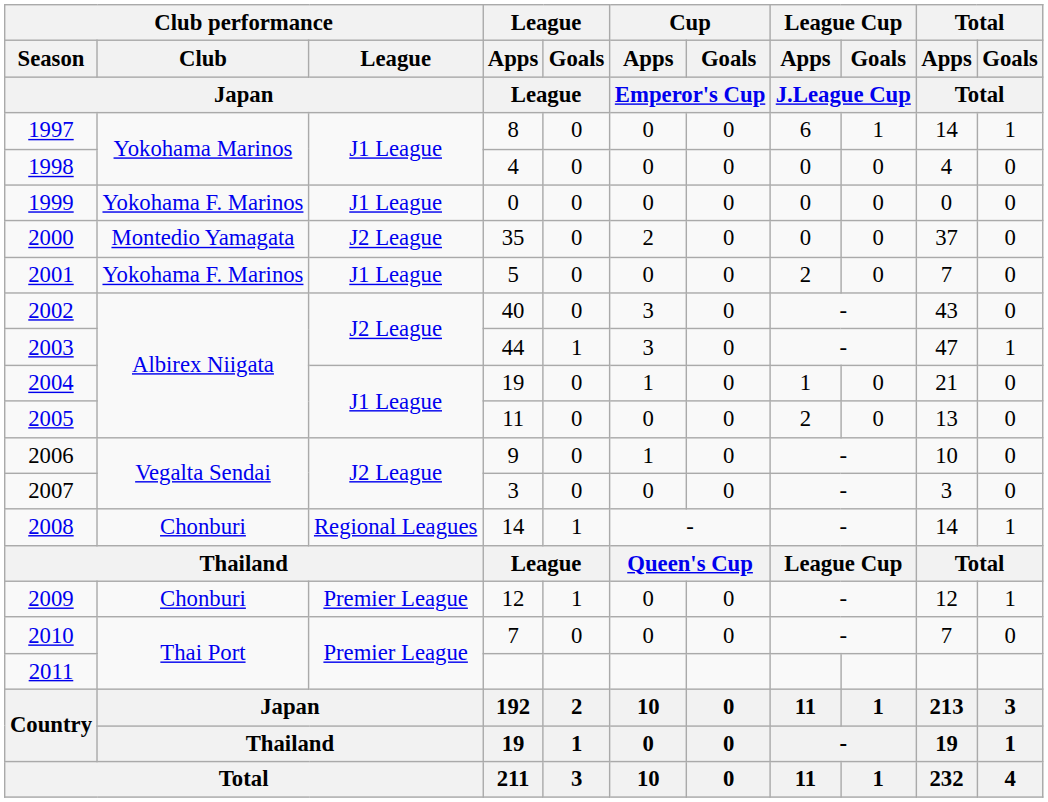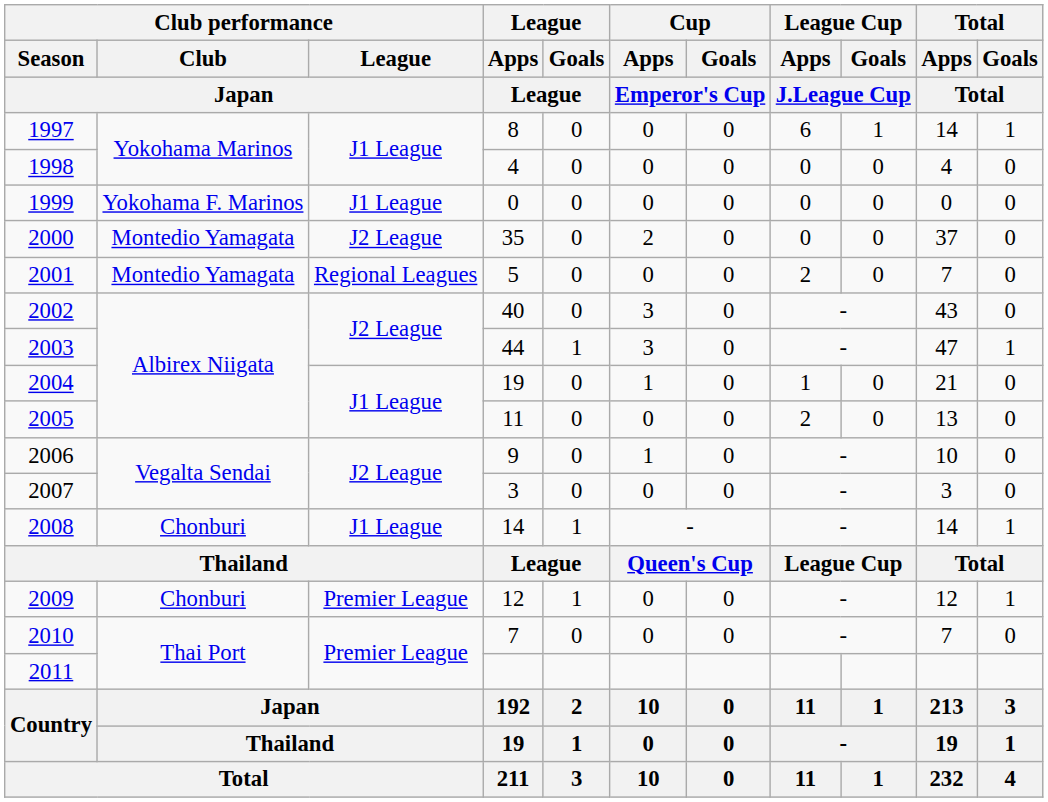 <table class="wikitable" style="text-align:center;">
 <tr>
 <th colspan=3>Club performance</th>
 <th colspan=2>League</th>
 <th colspan=2>Cup</th>
 <th colspan=2>League Cup</th>
 <th colspan=2>Total</th>
 </tr>
 <tr>
 <th>Season</th>
 <th>Club</th>
 <th>League</th>
 <th>Apps</th>
 <th>Goals</th>
 <th>Apps</th>
 <th>Goals</th>
 <th>Apps</th>
 <th>Goals</th>
 <th>Apps</th>
 <th>Goals</th>
 </tr>
 <tr>
 <th colspan=3>Japan</th>
 <th colspan=2>League</th>
 <th colspan=2><a href='#'>Emperor's Cup</a></th>
 <th colspan=2><a href='#'>J.League Cup</a></th>
 <th colspan=2>Total</th>
 </tr>
 <tr>
 <td><a href='#'>1997</a></td>
 <td rowspan="2"><a href='#'>Yokohama Marinos</a></td>
 <td rowspan="2"><a href='#'>J1 League</a></td>
 <td>8</td>
 <td>0</td>
 <td>0</td>
 <td>0</td>
 <td>6</td>
 <td>1</td>
 <td>14</td>
 <td>1</td>
 </tr>
 <tr>
 <td><a href='#'>1998</a></td>
 <td>4</td>
 <td>0</td>
 <td>0</td>
 <td>0</td>
 <td>0</td>
 <td>0</td>
 <td>4</td>
 <td>0</td>
 </tr>
 <tr>
 <td><a href='#'>1999</a></td>
 <td><a href='#'>Yokohama F. Marinos</a></td>
 <td><a href='#'>J1 League</a></td>
 <td>0</td>
 <td>0</td>
 <td>0</td>
 <td>0</td>
 <td>0</td>
 <td>0</td>
 <td>0</td>
 <td>0</td>
 </tr>
 <tr>
 <td><a href='#'>2000</a></td>
 <td><a href='#'>Montedio Yamagata</a></td>
 <td><a href='#'>J2 League</a></td>
 <td>35</td>
 <td>0</td>
 <td>2</td>
 <td>0</td>
 <td>0</td>
 <td>0</td>
 <td>37</td>
 <td>0</td>
 </tr>
 <tr>
 <td><a href='#'>2001</a></td>
-<td><a href='#'>Yokohama F. Marinos</a></td>
-<td><a href='#'>J1 League</a></td>
+<td><a href='#'>Montedio Yamagata</a></td>
+<td><a href='#'>Regional Leagues</a></td>
 <td>5</td>
 <td>0</td>
 <td>0</td>
 <td>0</td>
 <td>2</td>
 <td>0</td>
 <td>7</td>
 <td>0</td>
 </tr>
 <tr>
 <td><a href='#'>2002</a></td>
 <td rowspan="4"><a href='#'>Albirex Niigata</a></td>
 <td rowspan="2"><a href='#'>J2 League</a></td>
 <td>40</td>
 <td>0</td>
 <td>3</td>
 <td>0</td>
 <td colspan="2">-</td>
 <td>43</td>
 <td>0</td>
 </tr>
 <tr>
 <td><a href='#'>2003</a></td>
 <td>44</td>
 <td>1</td>
 <td>3</td>
 <td>0</td>
 <td colspan="2">-</td>
 <td>47</td>
 <td>1</td>
 </tr>
 <tr>
 <td><a href='#'>2004</a></td>
 <td rowspan="2"><a href='#'>J1 League</a></td>
 <td>19</td>
 <td>0</td>
 <td>1</td>
 <td>0</td>
 <td>1</td>
 <td>0</td>
 <td>21</td>
 <td>0</td>
 </tr>
 <tr>
 <td><a href='#'>2005</a></td>
 <td>11</td>
 <td>0</td>
 <td>0</td>
 <td>0</td>
 <td>2</td>
 <td>0</td>
 <td>13</td>
 <td>0</td>
 </tr>
 <tr>
 <td>2006</td>
 <td rowspan="2"><a href='#'>Vegalta Sendai</a></td>
 <td rowspan="2"><a href='#'>J2 League</a></td>
 <td>9</td>
 <td>0</td>
 <td>1</td>
 <td>0</td>
 <td colspan="2">-</td>
 <td>10</td>
 <td>0</td>
 </tr>
 <tr>
 <td>2007</td>
 <td>3</td>
 <td>0</td>
 <td>0</td>
 <td>0</td>
 <td colspan="2">-</td>
 <td>3</td>
 <td>0</td>
 </tr>
 <tr>
 <td><a href='#'>2008</a></td>
 <td><a href='#'>Chonburi</a></td>
-<td><a href='#'>Regional Leagues</a></td>
+<td><a href='#'>J1 League</a></td>
 <td>14</td>
 <td>1</td>
 <td colspan="2">-</td>
 <td colspan="2">-</td>
 <td>14</td>
 <td>1</td>
 </tr>
 <tr>
 <th colspan=3>Thailand</th>
 <th colspan=2>League</th>
 <th colspan=2><a href='#'>Queen's Cup</a></th>
 <th colspan=2>League Cup</th>
 <th colspan=2>Total</th>
 </tr>
 <tr>
 <td><a href='#'>2009</a></td>
 <td><a href='#'>Chonburi</a></td>
 <td><a href='#'>Premier League</a></td>
 <td>12</td>
 <td>1</td>
 <td>0</td>
 <td>0</td>
 <td colspan="2">-</td>
 <td>12</td>
 <td>1</td>
 </tr>
 <tr>
 <td><a href='#'>2010</a></td>
 <td rowspan="2"><a href='#'>Thai Port</a></td>
 <td rowspan="2"><a href='#'>Premier League</a></td>
 <td>7</td>
 <td>0</td>
 <td>0</td>
 <td>0</td>
 <td colspan="2">-</td>
 <td>7</td>
 <td>0</td>
 </tr>
 <tr>
 <td><a href='#'>2011</a></td>
 <td></td>
 <td></td>
 <td></td>
 <td></td>
 <td></td>
 <td></td>
 <td></td>
 <td></td>
 </tr>
 <tr>
 <th rowspan=2>Country</th>
 <th colspan=2>Japan</th>
 <th>192</th>
 <th>2</th>
 <th>10</th>
 <th>0</th>
 <th>11</th>
 <th>1</th>
 <th>213</th>
 <th>3</th>
 </tr>
 <tr>
 <th colspan=2>Thailand</th>
 <th>19</th>
 <th>1</th>
 <th>0</th>
 <th>0</th>
 <th colspan="2">-</th>
 <th>19</th>
 <th>1</th>
 </tr>
 <tr>
 <th colspan=3>Total</th>
 <th>211</th>
 <th>3</th>
 <th>10</th>
 <th>0</th>
 <th>11</th>
 <th>1</th>
 <th>232</th>
 <th>4</th>
 </tr>
 </table>
